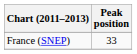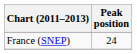 <table class="wikitable sortable">
 <tr>
 <th align="left">Chart (2011–2013)</th>
 <th align="left">Peak<br>position</th>
 </tr>
 <tr>
 </tr>
 <tr>
 </tr>
 <tr>
 </tr>
 <tr>
 <td>France (<a href='#'>SNEP</a>)</td>
-<td style="text-align:center;">33</td>
+<td style="text-align:center;">24</td>
 </tr>
 <tr>
 </tr>
 <tr>
 </tr>
 </table>
